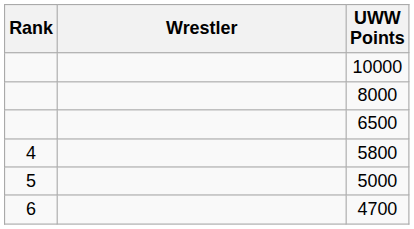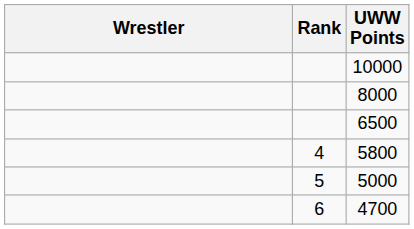 <table class="wikitable" style="text-align: center;">
 <tr>
+<th width=250>Wrestler</th>
 <th width=40>Rank</th>
-<th width=250>Wrestler</th>
 <th width=40>UWW Points</th>
 </tr>
 <tr>
+<td align="left"></td>
 <td></td>
-<td align="left"></td>
 <td>10000</td>
 </tr>
 <tr>
+<td align="left"></td>
 <td></td>
-<td align="left"></td>
 <td>8000</td>
 </tr>
 <tr>
+<td align="left"></td>
 <td></td>
-<td align="left"></td>
 <td>6500</td>
 </tr>
 <tr>
+<td align="left"></td>
 <td>4</td>
-<td align="left"></td>
 <td>5800</td>
 </tr>
 <tr>
+<td align="left"></td>
 <td>5</td>
-<td align="left"></td>
 <td>5000</td>
 </tr>
 <tr>
+<td align="left"></td>
 <td>6</td>
-<td align="left"></td>
 <td>4700</td>
 </tr>
 </table>
